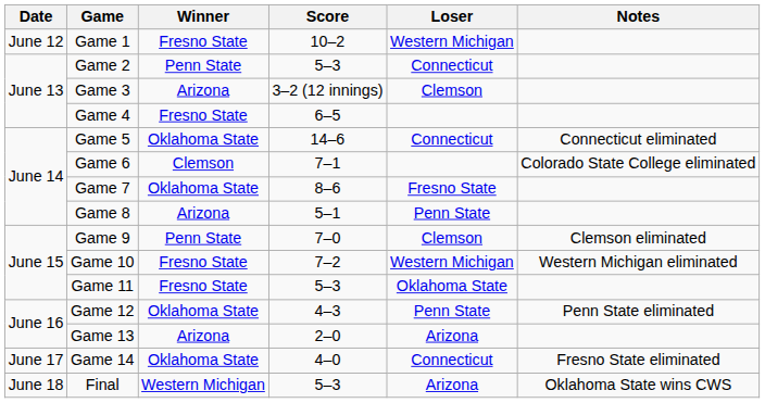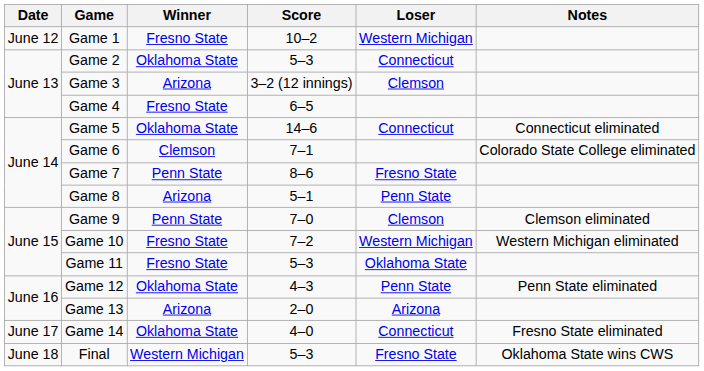 <table class="wikitable" style="text-align:center">
 <tr>
 <th>Date</th>
 <th>Game</th>
 <th>Winner</th>
 <th>Score</th>
 <th>Loser</th>
 <th>Notes</th>
 </tr>
 <tr>
 <td>June 12</td>
 <td>Game 1</td>
 <td><a href='#'>Fresno State</a></td>
 <td>10–2</td>
 <td><a href='#'>Western Michigan</a></td>
 <td></td>
 </tr>
 <tr>
 <td rowspan=3>June 13</td>
 <td>Game 2</td>
-<td><a href='#'>Penn State</a></td>
+<td><a href='#'>Oklahoma State</a></td>
 <td>5–3</td>
 <td><a href='#'>Connecticut</a></td>
 <td></td>
 </tr>
 <tr>
 <td>Game 3</td>
 <td><a href='#'>Arizona</a></td>
 <td>3–2 (12 innings)</td>
 <td><a href='#'>Clemson</a></td>
 <td></td>
 </tr>
 <tr>
 <td>Game 4</td>
 <td><a href='#'>Fresno State</a></td>
 <td>6–5</td>
 <td></td>
 <td></td>
 </tr>
 <tr>
 <td rowspan=4>June 14</td>
 <td>Game 5</td>
 <td><a href='#'>Oklahoma State</a></td>
 <td>14–6</td>
 <td><a href='#'>Connecticut</a></td>
 <td>Connecticut eliminated</td>
 </tr>
 <tr>
 <td>Game 6</td>
 <td><a href='#'>Clemson</a></td>
 <td>7–1</td>
 <td></td>
 <td>Colorado State College eliminated</td>
 </tr>
 <tr>
 <td>Game 7</td>
-<td><a href='#'>Oklahoma State</a></td>
+<td><a href='#'>Penn State</a></td>
 <td>8–6</td>
 <td><a href='#'>Fresno State</a></td>
 <td></td>
 </tr>
 <tr>
 <td>Game 8</td>
 <td><a href='#'>Arizona</a></td>
 <td>5–1</td>
 <td><a href='#'>Penn State</a></td>
 <td></td>
 </tr>
 <tr>
 <td rowspan=3>June 15</td>
 <td>Game 9</td>
 <td><a href='#'>Penn State</a></td>
 <td>7–0</td>
 <td><a href='#'>Clemson</a></td>
 <td>Clemson eliminated</td>
 </tr>
 <tr>
 <td>Game 10</td>
 <td><a href='#'>Fresno State</a></td>
 <td>7–2</td>
 <td><a href='#'>Western Michigan</a></td>
 <td>Western Michigan eliminated</td>
 </tr>
 <tr>
 <td>Game 11</td>
 <td><a href='#'>Fresno State</a></td>
 <td>5–3</td>
 <td><a href='#'>Oklahoma State</a></td>
 <td></td>
 </tr>
 <tr>
 <td rowspan=2>June 16</td>
 <td>Game 12</td>
 <td><a href='#'>Oklahoma State</a></td>
 <td>4–3</td>
 <td><a href='#'>Penn State</a></td>
 <td>Penn State eliminated</td>
 </tr>
 <tr>
 <td>Game 13</td>
 <td><a href='#'>Arizona</a></td>
 <td>2–0</td>
 <td><a href='#'>Arizona</a></td>
 <td></td>
 </tr>
 <tr>
 <td>June 17</td>
 <td>Game 14</td>
 <td><a href='#'>Oklahoma State</a></td>
 <td>4–0</td>
 <td><a href='#'>Connecticut</a></td>
 <td>Fresno State eliminated</td>
 </tr>
 <tr>
 <td>June 18</td>
 <td>Final</td>
 <td><a href='#'>Western Michigan</a></td>
 <td>5–3</td>
-<td><a href='#'>Arizona</a></td>
+<td><a href='#'>Fresno State</a></td>
 <td>Oklahoma State wins CWS</td>
 </tr>
 </table>
